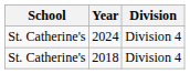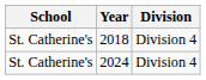 <table class="wikitable">
 <tr>
 <th>School</th>
 <th>Year</th>
 <th>Division</th>
 </tr>
 <tr>
 <td>St. Catherine's</td>
-<td>2024</td>
+<td>2018</td>
 <td>Division 4</td>
 </tr>
 <tr>
 <td>St. Catherine's</td>
-<td>2018</td>
+<td>2024</td>
 <td>Division 4</td>
 </tr>
 </table>
